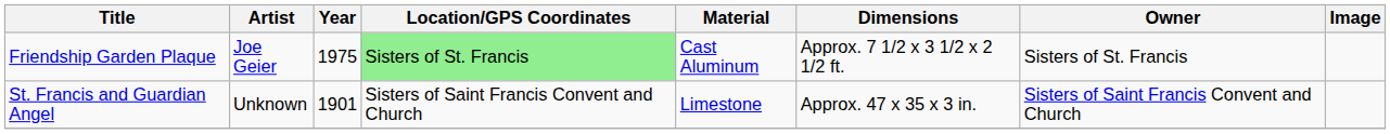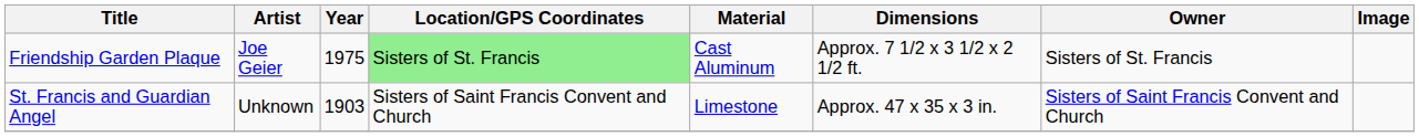 <table class="wikitable sortable">
 <tr>
 <th>Title</th>
 <th>Artist</th>
 <th>Year</th>
 <th>Location/GPS Coordinates</th>
 <th>Material</th>
 <th>Dimensions</th>
 <th>Owner</th>
 <th>Image</th>
 </tr>
 <tr>
 <td><a href='#'>Friendship Garden Plaque</a></td>
 <td><a href='#'>Joe Geier</a></td>
 <td>1975</td>
 <td style="background: lightgreen;">Sisters of St. Francis</td>
 <td><a href='#'>Cast Aluminum</a></td>
 <td>Approx. 7 1/2 x 3 1/2 x 2 1/2 ft.</td>
 <td>Sisters of St. Francis</td>
 <td></td>
 </tr>
 <tr>
 <td><a href='#'>St. Francis and Guardian Angel</a></td>
 <td>Unknown</td>
-<td>1901</td>
+<td>1903</td>
 <td>Sisters of Saint Francis Convent and Church</td>
 <td><a href='#'>Limestone</a></td>
 <td>Approx. 47 x 35 x 3 in.</td>
 <td><a href='#'>Sisters of Saint Francis</a> Convent and Church</td>
 <td></td>
 </tr>
 <tr>
 </tr>
 </table>
